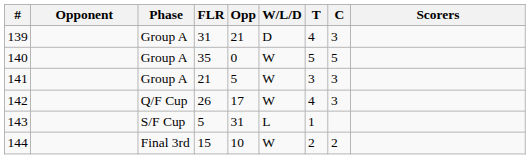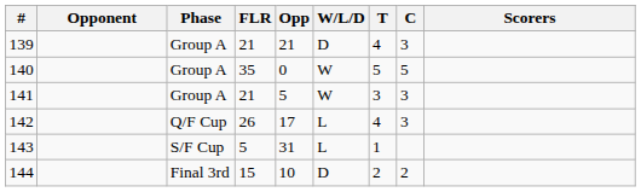 <table class="wikitable sortable">
 <tr>
 <th width=10>#</th>
 <th width=120>Opponent</th>
 <th width=60>Phase</th>
 <th width=30>FLR</th>
 <th width=30>Opp</th>
 <th width=45>W/L/D</th>
 <th width=20>T</th>
 <th width=20>C</th>
 <th width=200>Scorers</th>
 </tr>
 <tr>
 <td>139</td>
 <td></td>
 <td>Group A</td>
-<td>31</td>
+<td>21</td>
 <td>21</td>
 <td>D</td>
 <td>4</td>
 <td>3</td>
 <td></td>
 </tr>
 <tr>
 <td>140</td>
 <td></td>
 <td>Group A</td>
 <td>35</td>
 <td>0</td>
 <td>W</td>
 <td>5</td>
 <td>5</td>
 <td></td>
 </tr>
 <tr>
 <td>141</td>
 <td></td>
 <td>Group A</td>
 <td>21</td>
 <td>5</td>
 <td>W</td>
 <td>3</td>
 <td>3</td>
 <td></td>
 </tr>
 <tr>
 <td>142</td>
 <td></td>
 <td>Q/F Cup</td>
 <td>26</td>
 <td>17</td>
-<td>W</td>
+<td>L</td>
 <td>4</td>
 <td>3</td>
 <td></td>
 </tr>
 <tr>
 <td>143</td>
 <td></td>
 <td>S/F Cup</td>
 <td>5</td>
 <td>31</td>
 <td>L</td>
 <td>1</td>
 <td></td>
 <td></td>
 </tr>
 <tr>
 <td>144</td>
 <td></td>
 <td>Final 3rd</td>
 <td>15</td>
 <td>10</td>
-<td>W</td>
+<td>D</td>
 <td>2</td>
 <td>2</td>
 <td></td>
 </tr>
 </table>
